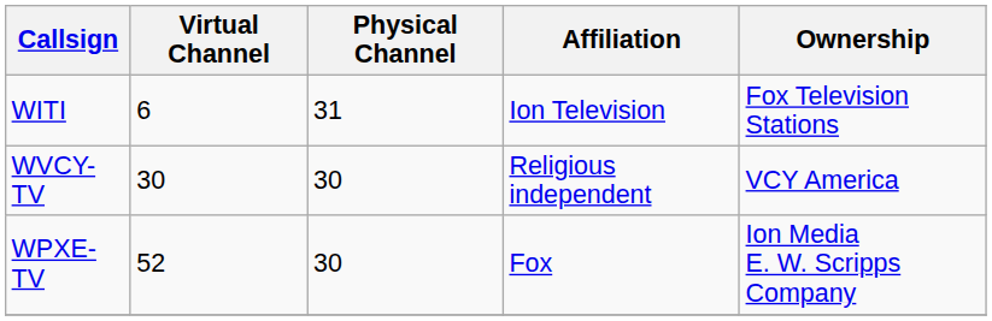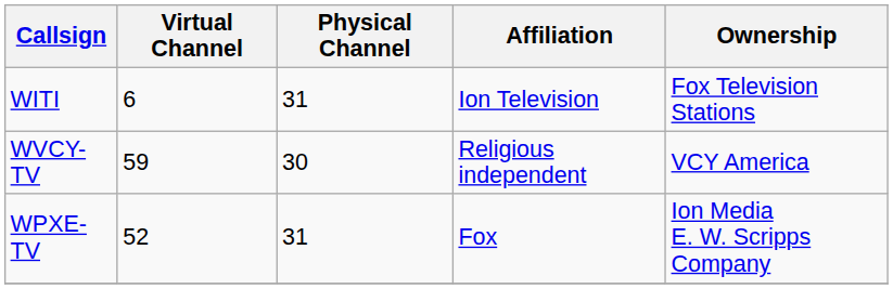 <table class="wikitable sortable">
 <tr>
 <th><a href='#'>Callsign</a></th>
 <th>Virtual Channel</th>
 <th>Physical Channel</th>
 <th>Affiliation</th>
 <th>Ownership</th>
 </tr>
 <tr>
 <td><a href='#'>WITI</a></td>
 <td>6</td>
 <td>31</td>
 <td><a href='#'>Ion Television</a></td>
 <td><a href='#'>Fox Television Stations</a></td>
 </tr>
 <tr>
 <td><a href='#'>WVCY-TV</a></td>
-<td>30</td>
+<td>59</td>
 <td>30</td>
 <td><a href='#'>Religious</a> <a href='#'>independent</a></td>
 <td><a href='#'>VCY America</a></td>
 </tr>
 <tr>
 <td><a href='#'>WPXE-TV</a></td>
 <td>52</td>
-<td>30</td>
+<td>31</td>
 <td><a href='#'>Fox</a></td>
 <td><a href='#'>Ion Media</a><br><a href='#'>E. W. Scripps Company</a></td>
 </tr>
 <tr>
 </tr>
 </table>
